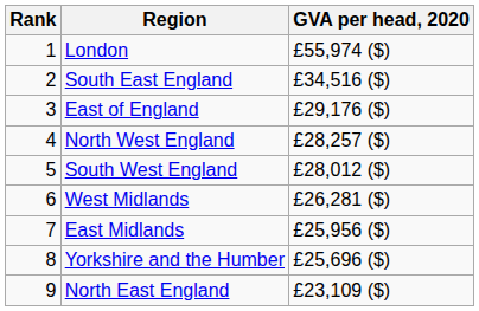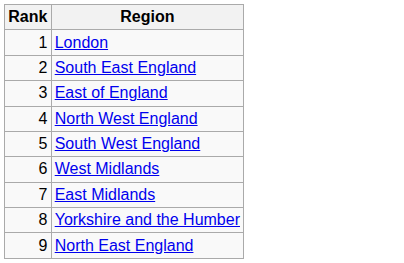 <table class="wikitable">
 <tr>
 <th>Rank</th>
 <th>Region</th>
-<th>GVA per head, 2020</th>
 </tr>
 <tr>
 <td align=right>1</td>
 <td><a href='#'>London</a></td>
-<td>£55,974 ($)</td>
 </tr>
 <tr>
 <td align=right>2</td>
 <td><a href='#'>South East England</a></td>
-<td>£34,516 ($)</td>
 </tr>
 <tr>
 <td align=right>3</td>
 <td><a href='#'>East of England</a></td>
-<td>£29,176 ($)</td>
 </tr>
 <tr>
 <td align=right>4</td>
 <td><a href='#'>North West England</a></td>
-<td>£28,257 ($)</td>
 </tr>
 <tr>
 <td align=right>5</td>
 <td><a href='#'>South West England</a></td>
-<td>£28,012 ($)</td>
 </tr>
 <tr>
 <td align=right>6</td>
 <td><a href='#'>West Midlands</a></td>
-<td>£26,281 ($)</td>
 </tr>
 <tr>
 <td align=right>7</td>
 <td><a href='#'>East Midlands</a></td>
-<td>£25,956 ($)</td>
 </tr>
 <tr>
 <td align=right>8</td>
 <td><a href='#'>Yorkshire and the Humber</a></td>
-<td>£25,696 ($)</td>
 </tr>
 <tr>
 <td align=right>9</td>
 <td><a href='#'>North East England</a></td>
-<td>£23,109 ($)</td>
 </tr>
 </table>
